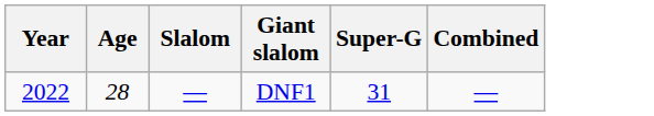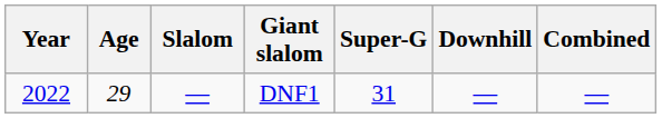 <table class="wikitable" style="text-align:center; font-size:95%;">
 <tr>
 <th>  Year  </th>
 <th> Age </th>
 <th> Slalom </th>
 <th> Giant <br> slalom </th>
 <th>Super-G</th>
+<th>Downhill</th>
 <th>Combined</th>
 </tr>
 <tr>
 <td><a href='#'>2022</a></td>
-<td><em>28</em></td>
+<td><em>29</em></td>
 <td><a href='#'>—</a></td>
 <td><a href='#'>DNF1</a></td>
 <td><a href='#'>31</a></td>
 <td><a href='#'>—</a></td>
+<td><a href='#'>—</a></td>
 </tr>
 </table>
